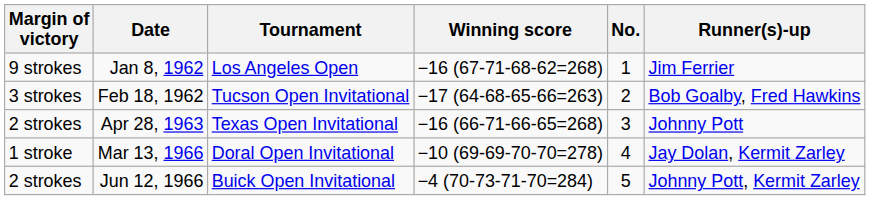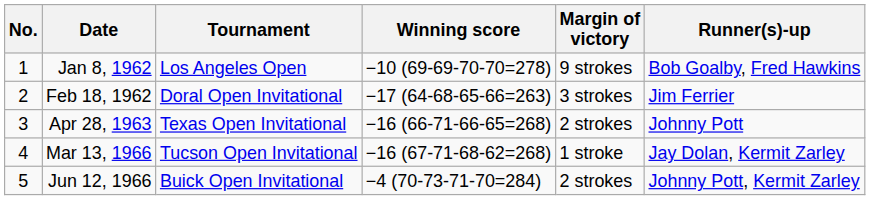 <table class="wikitable" style="font-size:95%;">
 <tr>
-<th>Margin of<br>victory</th>
+<th>No.</th>
 <th>Date</th>
 <th>Tournament</th>
 <th>Winning score</th>
-<th>No.</th>
+<th>Margin of<br>victory</th>
 <th>Runner(s)-up</th>
 </tr>
 <tr>
-<td>9 strokes</td>
+<td align=center>1</td>
 <td align=right>Jan 8, <a href='#'>1962</a></td>
 <td><a href='#'>Los Angeles Open</a></td>
-<td>−16 (67-71-68-62=268)</td>
-<td align=center>1</td>
+<td>−10 (69-69-70-70=278)</td>
+<td>9 strokes</td>
+<td> <a href='#'>Bob Goalby</a>,  <a href='#'>Fred Hawkins</a></td>
+</tr>
+<tr>
+<td align=center>2</td>
+<td align=right>Feb 18, 1962</td>
+<td><a href='#'>Doral Open Invitational</a></td>
+<td>−17 (64-68-65-66=263)</td>
+<td>3 strokes</td>
 <td> <a href='#'>Jim Ferrier</a></td>
 </tr>
 <tr>
-<td>3 strokes</td>
-<td align=right>Feb 18, 1962</td>
-<td><a href='#'>Tucson Open Invitational</a></td>
-<td>−17 (64-68-65-66=263)</td>
-<td align=center>2</td>
-<td> <a href='#'>Bob Goalby</a>,  <a href='#'>Fred Hawkins</a></td>
-</tr>
-<tr>
-<td>2 strokes</td>
+<td align=center>3</td>
 <td align=right>Apr 28, <a href='#'>1963</a></td>
 <td><a href='#'>Texas Open Invitational</a></td>
 <td>−16 (66-71-66-65=268)</td>
-<td align=center>3</td>
+<td>2 strokes</td>
 <td> <a href='#'>Johnny Pott</a></td>
 </tr>
 <tr>
+<td align=center>4</td>
+<td align=right>Mar 13, <a href='#'>1966</a></td>
+<td><a href='#'>Tucson Open Invitational</a></td>
+<td>−16 (67-71-68-62=268)</td>
 <td>1 stroke</td>
-<td align=right>Mar 13, <a href='#'>1966</a></td>
-<td><a href='#'>Doral Open Invitational</a></td>
-<td>−10 (69-69-70-70=278)</td>
-<td align=center>4</td>
 <td> <a href='#'>Jay Dolan</a>,  <a href='#'>Kermit Zarley</a></td>
 </tr>
 <tr>
-<td>2 strokes</td>
+<td align=center>5</td>
 <td align=right>Jun 12, 1966</td>
 <td><a href='#'>Buick Open Invitational</a></td>
 <td>−4 (70-73-71-70=284)</td>
-<td align=center>5</td>
+<td>2 strokes</td>
 <td> <a href='#'>Johnny Pott</a>,  <a href='#'>Kermit Zarley</a></td>
 </tr>
 </table>
